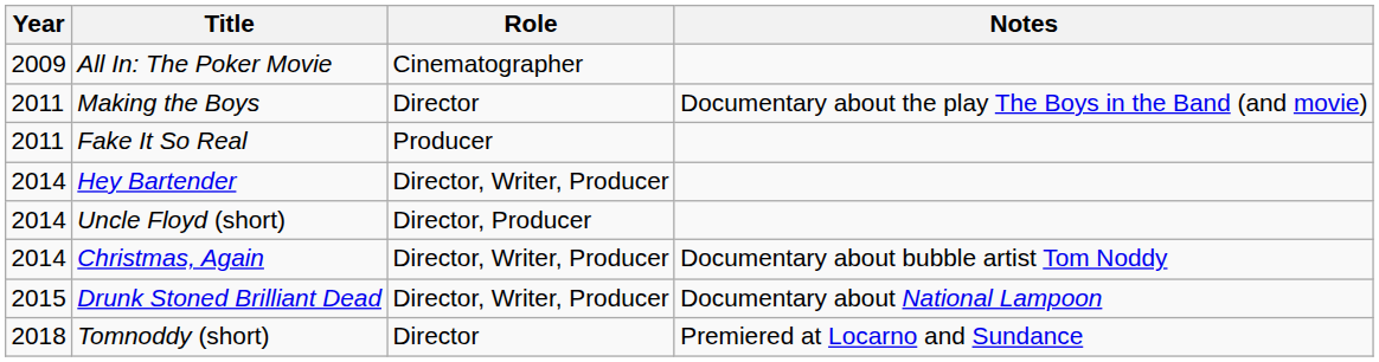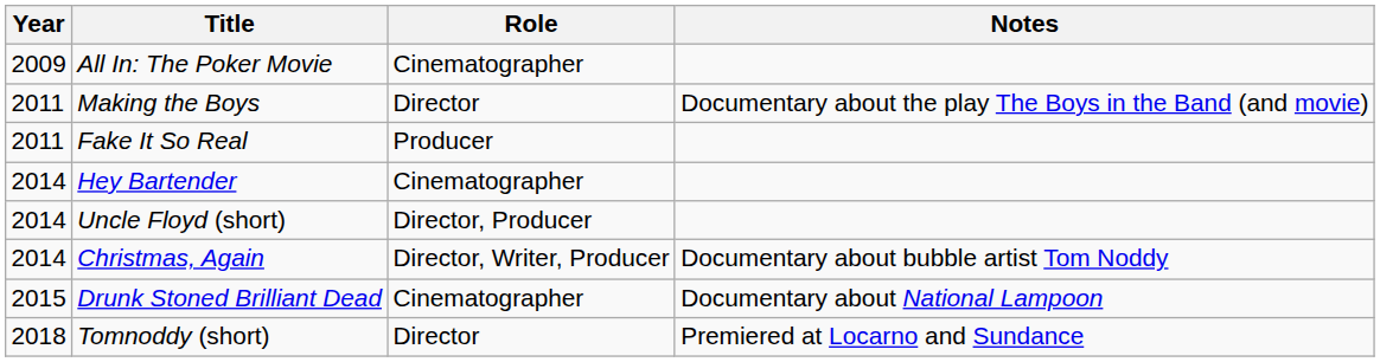 <table class="wikitable">
 <tr>
 <th>Year</th>
 <th>Title</th>
 <th>Role</th>
 <th>Notes</th>
 </tr>
 <tr>
 <td>2009</td>
 <td><em>All In: The Poker Movie</em></td>
 <td>Cinematographer</td>
 <td></td>
 </tr>
 <tr>
 <td>2011</td>
 <td><em>Making the Boys</em></td>
 <td>Director</td>
 <td>Documentary about the play <a href='#'>The Boys in the Band</a> (and <a href='#'>movie</a>)</td>
 </tr>
 <tr>
 <td>2011</td>
 <td><em>Fake It So Real</em></td>
 <td>Producer</td>
 <td></td>
 </tr>
 <tr>
 <td>2014</td>
 <td><em><a href='#'>Hey Bartender</a></em></td>
-<td>Director, Writer, Producer</td>
+<td>Cinematographer</td>
 <td></td>
 </tr>
 <tr>
 <td>2014</td>
 <td><em>Uncle Floyd</em> (short)</td>
 <td>Director, Producer</td>
 <td></td>
 </tr>
 <tr>
 <td>2014</td>
 <td><em><a href='#'>Christmas, Again</a></em></td>
 <td>Director, Writer, Producer</td>
 <td>Documentary about bubble artist <a href='#'>Tom Noddy</a></td>
 </tr>
 <tr>
 <td>2015</td>
 <td><em><a href='#'>Drunk Stoned Brilliant Dead</a></em></td>
-<td>Director, Writer, Producer</td>
+<td>Cinematographer</td>
 <td>Documentary about <em><a href='#'>National Lampoon</a></em></td>
 </tr>
 <tr>
 <td>2018</td>
 <td><em>Tomnoddy</em> (short)</td>
 <td>Director</td>
 <td>Premiered at <a href='#'>Locarno</a> and <a href='#'>Sundance</a></td>
 </tr>
 </table>
